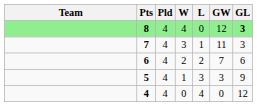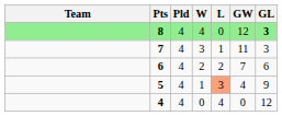 <table class="wikitable" style="text-align:center">
 <tr>
 <th width=200>Team</th>
 <th width=20>Pts</th>
 <th width=20>Pld</th>
 <th width=20>W</th>
 <th width=20>L</th>
 <th width=20>GW</th>
 <th width=20>GL</th>
 </tr>
 <tr bgcolor=lightgreen>
 <td style="text-align:left;"></td>
 <td><strong>8</strong></td>
 <td>4</td>
 <td>4</td>
 <td>0</td>
 <td>12</td>
 <td><strong>3</strong></td>
 </tr>
 <tr>
 <td style="text-align:left;"></td>
 <td><strong>7</strong></td>
 <td>4</td>
 <td>3</td>
 <td>1</td>
 <td>11</td>
 <td>3</td>
 </tr>
 <tr>
 <td style="text-align:left;"></td>
 <td><strong>6</strong></td>
 <td>4</td>
 <td>2</td>
 <td>2</td>
 <td>7</td>
 <td>6</td>
 </tr>
 <tr>
 <td style="text-align:left;"></td>
 <td><strong>5</strong></td>
 <td>4</td>
 <td>1</td>
-<td>3</td>
-<td>3</td>
+<td style="background: lightsalmon;">3</td>
+<td>4</td>
 <td>9</td>
 </tr>
 <tr>
 <td style="text-align:left;"></td>
 <td><strong>4</strong></td>
 <td>4</td>
 <td>0</td>
 <td>4</td>
 <td>0</td>
 <td>12</td>
 </tr>
 </table>
